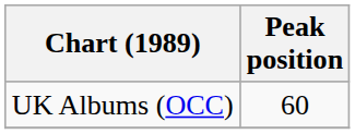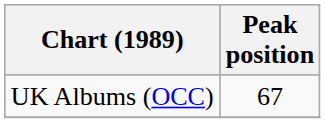 <table class="wikitable sortable">
 <tr>
 <th>Chart (1989)</th>
 <th>Peak<br>position</th>
 </tr>
 <tr>
 <td>UK Albums (<a href='#'>OCC</a>)</td>
-<td style="text-align:center;">60</td>
+<td style="text-align:center;">67</td>
 </tr>
 <tr>
 </tr>
 </table>
